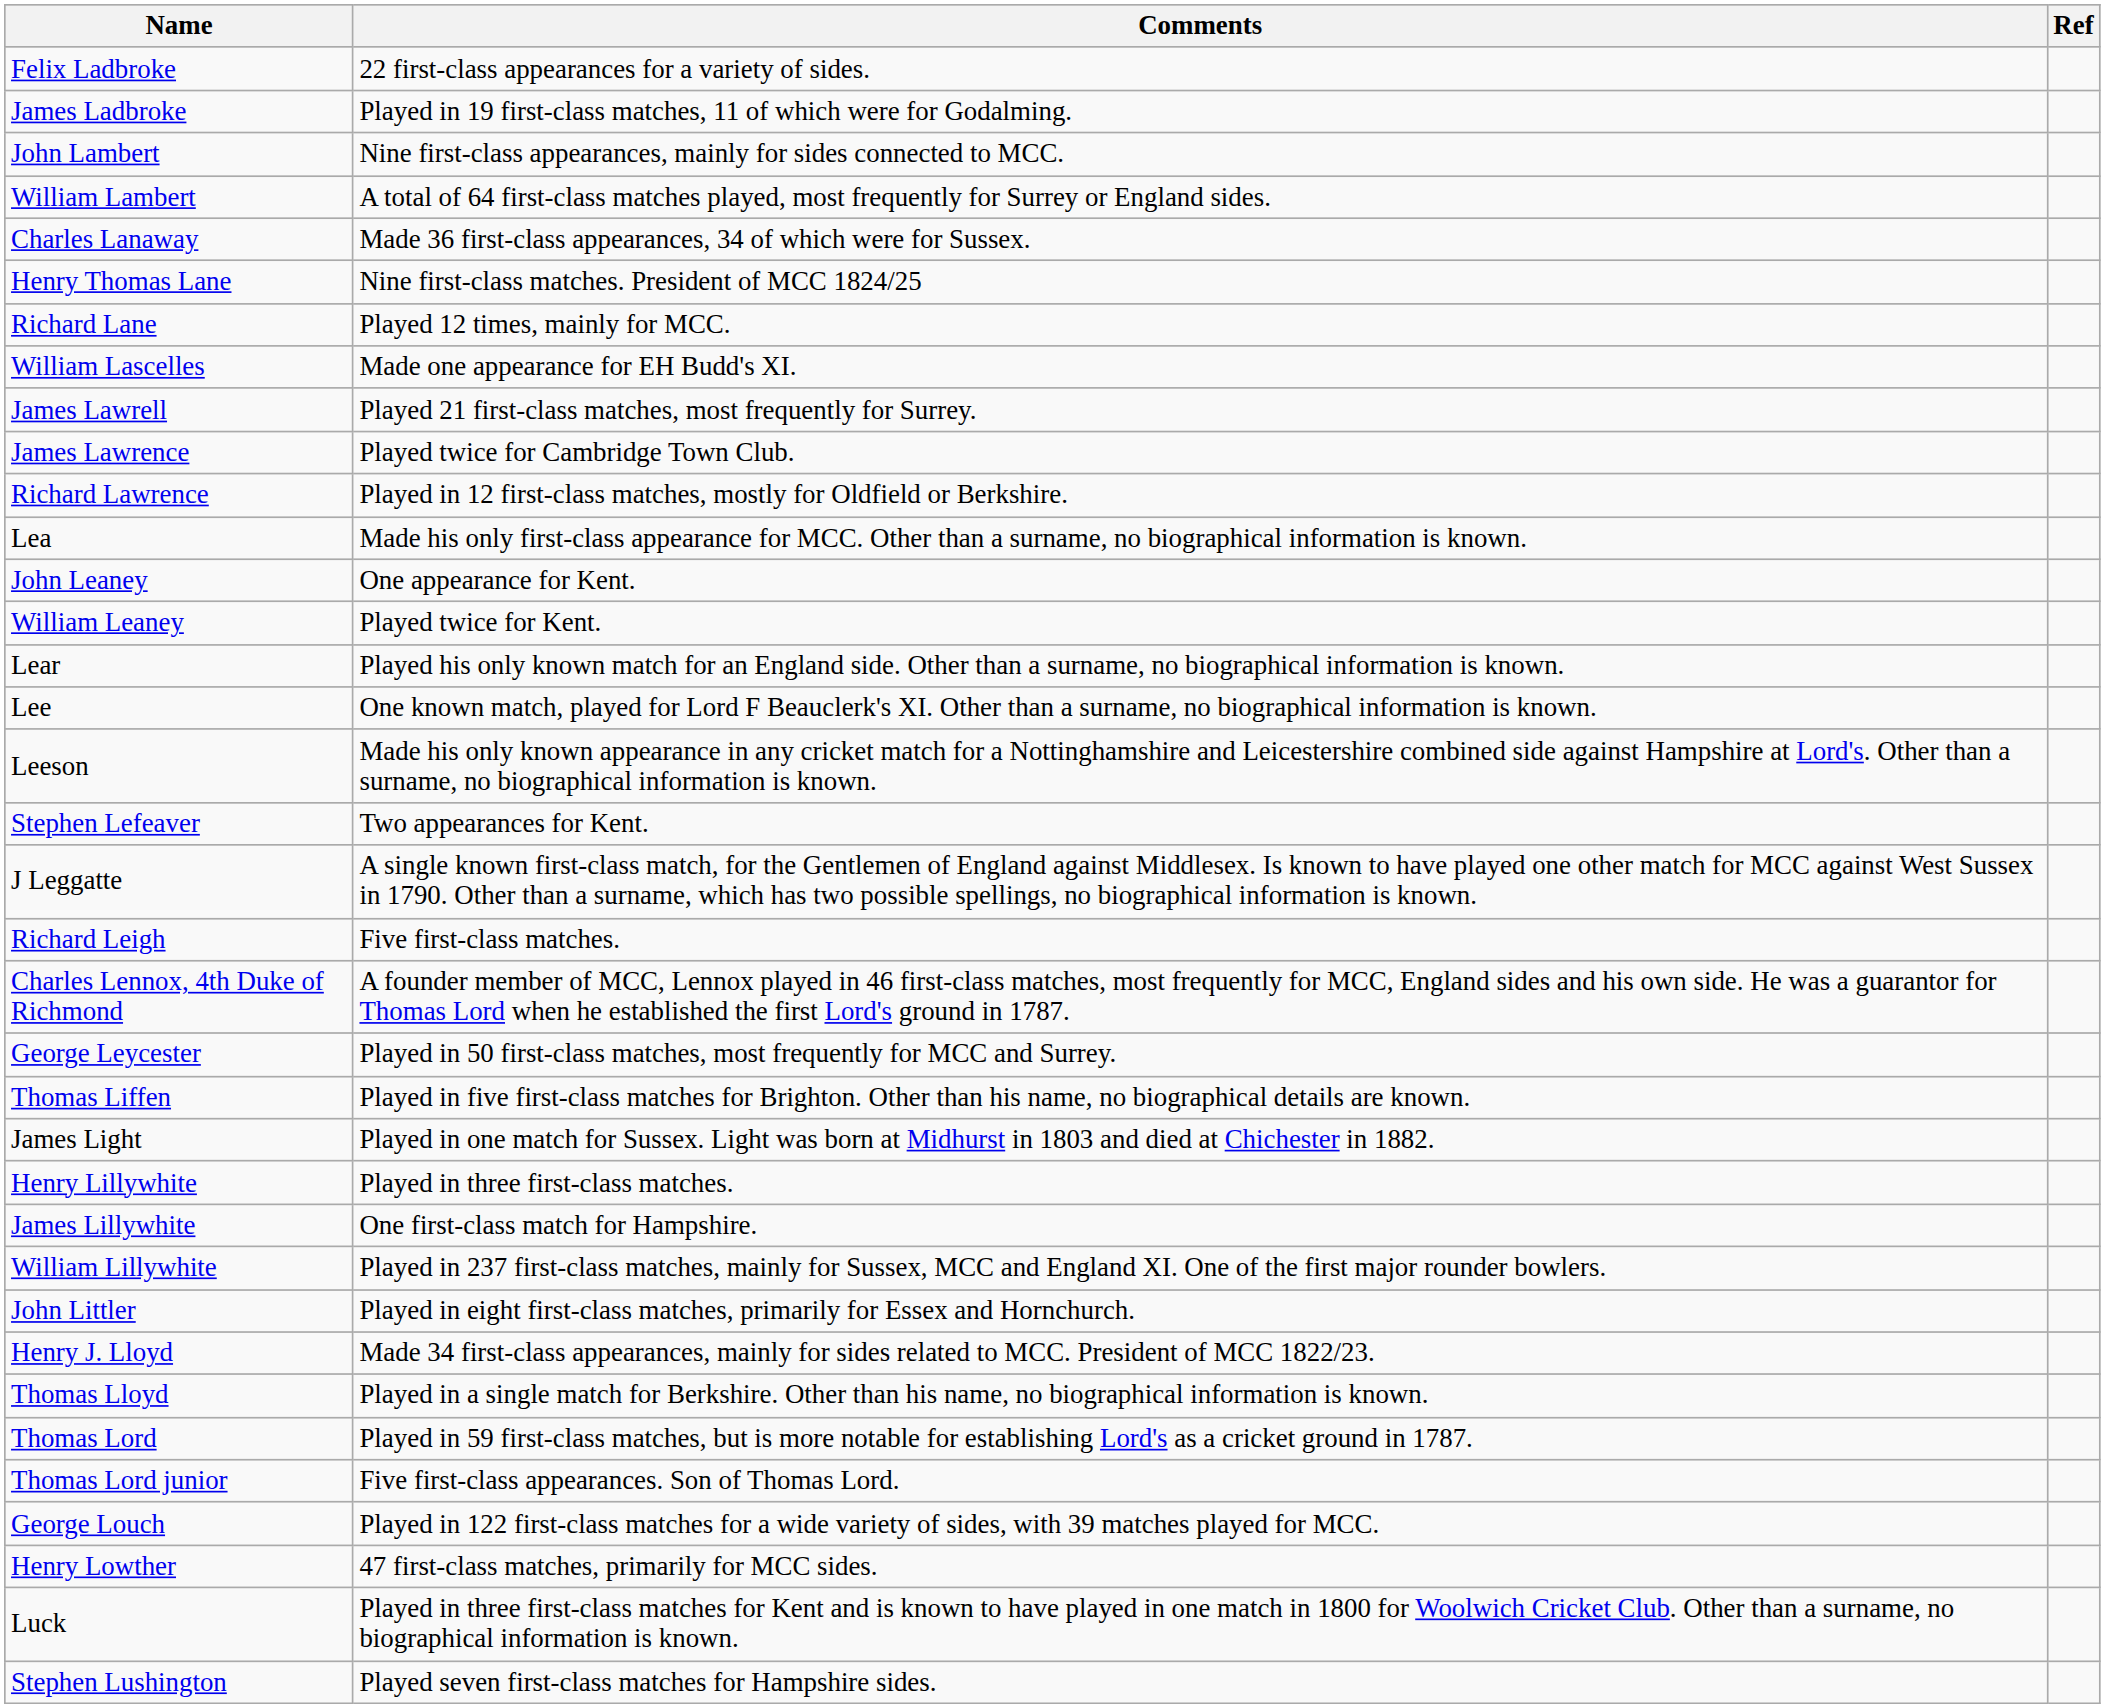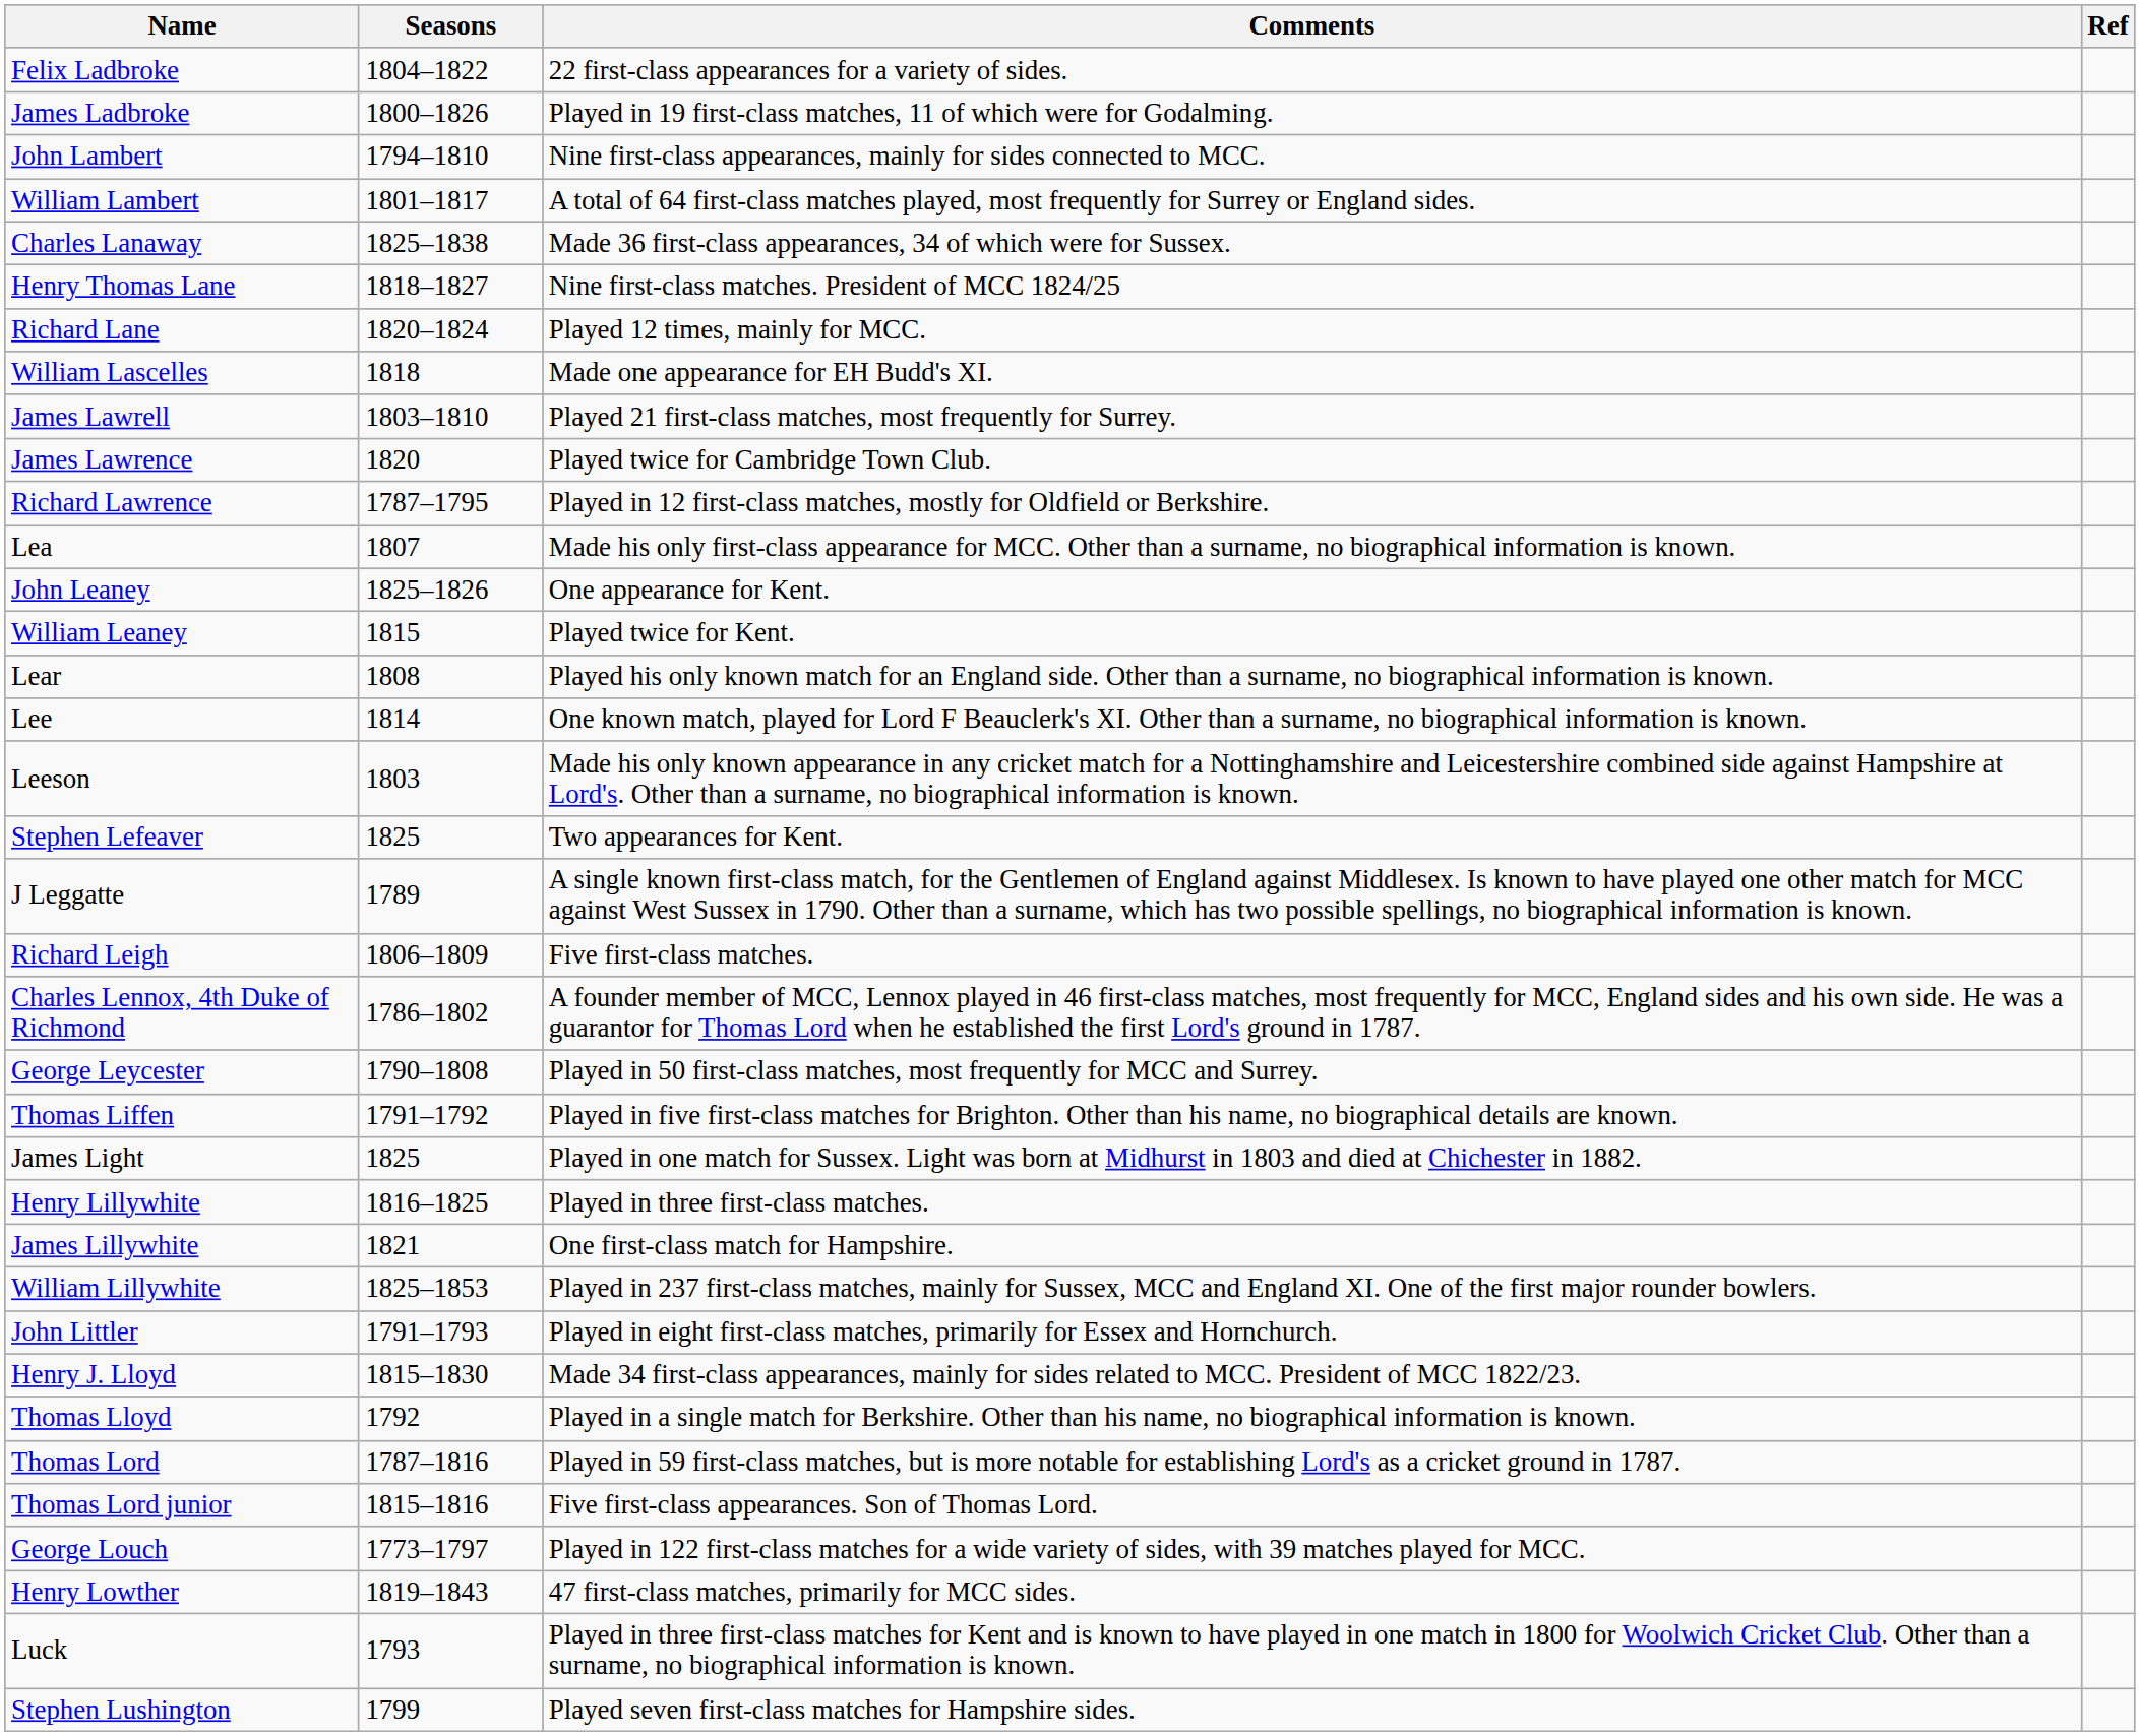 <table class="wikitable">
 <tr>
 <th style="width:200px">Name</th>
+<th style="width: 100px">Seasons</th>
 <th>Comments</th>
 <th>Ref</th>
 </tr>
 <tr>
 <td><a href='#'>Felix Ladbroke</a></td>
+<td>1804–1822</td>
 <td>22 first-class appearances for a variety of sides.</td>
 <td></td>
 </tr>
 <tr>
 <td><a href='#'>James Ladbroke</a></td>
+<td>1800–1826</td>
 <td>Played in 19 first-class matches, 11 of which were for Godalming.</td>
 <td></td>
 </tr>
 <tr>
 <td><a href='#'>John Lambert</a></td>
+<td>1794–1810</td>
 <td>Nine first-class appearances, mainly for sides connected to MCC.</td>
 <td></td>
 </tr>
 <tr>
 <td><a href='#'>William Lambert</a></td>
+<td>1801–1817</td>
 <td>A total of 64 first-class matches played, most frequently for Surrey or England sides.</td>
 <td></td>
 </tr>
 <tr>
 <td><a href='#'>Charles Lanaway</a></td>
+<td>1825–1838</td>
 <td>Made 36 first-class appearances, 34 of which were for Sussex.</td>
 <td></td>
 </tr>
 <tr>
 <td><a href='#'>Henry Thomas Lane</a></td>
+<td>1818–1827</td>
 <td>Nine first-class matches. President of MCC 1824/25</td>
 <td></td>
 </tr>
 <tr>
 <td><a href='#'>Richard Lane</a></td>
+<td>1820–1824</td>
 <td>Played 12 times, mainly for MCC.</td>
 <td></td>
 </tr>
 <tr>
 <td><a href='#'>William Lascelles</a></td>
+<td>1818</td>
 <td>Made one appearance for EH Budd's XI.</td>
 <td></td>
 </tr>
 <tr>
 <td><a href='#'>James Lawrell</a></td>
+<td>1803–1810</td>
 <td>Played 21 first-class matches, most frequently for Surrey.</td>
 <td></td>
 </tr>
 <tr>
 <td><a href='#'>James Lawrence</a></td>
+<td>1820</td>
 <td>Played twice for Cambridge Town Club.</td>
 <td></td>
 </tr>
 <tr>
 <td><a href='#'>Richard Lawrence</a></td>
+<td>1787–1795</td>
 <td>Played in 12 first-class matches, mostly for Oldfield or Berkshire.</td>
 <td></td>
 </tr>
 <tr>
 <td>Lea</td>
+<td>1807</td>
 <td>Made his only first-class appearance for MCC. Other than a surname, no biographical information is known.</td>
 <td></td>
 </tr>
 <tr>
 <td><a href='#'>John Leaney</a></td>
+<td>1825–1826</td>
 <td>One appearance for Kent.</td>
 <td></td>
 </tr>
 <tr>
 <td><a href='#'>William Leaney</a></td>
+<td>1815</td>
 <td>Played twice for Kent.</td>
 <td></td>
 </tr>
 <tr>
 <td>Lear</td>
+<td>1808</td>
 <td>Played his only known match for an England side. Other than a surname, no biographical information is known.</td>
 <td></td>
 </tr>
 <tr>
 <td>Lee</td>
+<td>1814</td>
 <td>One known match, played for Lord F Beauclerk's XI. Other than a surname, no biographical information is known.</td>
 <td></td>
 </tr>
 <tr>
 <td>Leeson</td>
+<td>1803</td>
 <td>Made his only known appearance in any cricket match for a Nottinghamshire and Leicestershire combined side against Hampshire at <a href='#'>Lord's</a>. Other than a surname, no biographical information is known.</td>
 <td></td>
 </tr>
 <tr>
 <td><a href='#'>Stephen Lefeaver</a></td>
+<td>1825</td>
 <td>Two appearances for Kent.</td>
 <td></td>
 </tr>
 <tr>
 <td>J Leggatte</td>
+<td>1789</td>
 <td>A single known first-class match, for the Gentlemen of England against Middlesex. Is known to have played one other match for MCC against West Sussex in 1790. Other than a surname, which has two possible spellings, no biographical information is known.</td>
 <td></td>
 </tr>
 <tr>
 <td><a href='#'>Richard Leigh</a></td>
+<td>1806–1809</td>
 <td>Five first-class matches.</td>
 <td></td>
 </tr>
 <tr>
 <td><a href='#'>Charles Lennox, 4th Duke of Richmond</a></td>
+<td>1786–1802</td>
 <td>A founder member of MCC, Lennox played in 46 first-class matches, most frequently for MCC, England sides and his own side. He was a guarantor for <a href='#'>Thomas Lord</a> when he established the first <a href='#'>Lord's</a> ground in 1787.</td>
 <td></td>
 </tr>
 <tr>
 <td><a href='#'>George Leycester</a></td>
+<td>1790–1808</td>
 <td>Played in 50 first-class matches, most frequently for MCC and Surrey.</td>
 <td></td>
 </tr>
 <tr>
 <td><a href='#'>Thomas Liffen</a></td>
+<td>1791–1792</td>
 <td>Played in five first-class matches for Brighton. Other than his name, no biographical details are known.</td>
 <td></td>
 </tr>
 <tr>
 <td>James Light</td>
+<td>1825</td>
 <td>Played in one match for Sussex. Light was born at <a href='#'>Midhurst</a> in 1803 and died at <a href='#'>Chichester</a> in 1882.</td>
 <td></td>
 </tr>
 <tr>
 <td><a href='#'>Henry Lillywhite</a></td>
+<td>1816–1825</td>
 <td>Played in three first-class matches.</td>
 <td></td>
 </tr>
 <tr>
 <td><a href='#'>James Lillywhite</a></td>
+<td>1821</td>
 <td>One first-class match for Hampshire.</td>
 <td></td>
 </tr>
 <tr>
 <td><a href='#'>William Lillywhite</a></td>
+<td>1825–1853</td>
 <td>Played in 237 first-class matches, mainly for Sussex, MCC and England XI. One of the first major rounder bowlers.</td>
 <td></td>
 </tr>
 <tr>
 <td><a href='#'>John Littler</a></td>
+<td>1791–1793</td>
 <td>Played in eight first-class matches, primarily for Essex and Hornchurch.</td>
 <td></td>
 </tr>
 <tr>
 <td><a href='#'>Henry J. Lloyd</a></td>
+<td>1815–1830</td>
 <td>Made 34 first-class appearances, mainly for sides related to MCC. President of MCC 1822/23.</td>
 <td></td>
 </tr>
 <tr>
 <td><a href='#'>Thomas Lloyd</a></td>
+<td>1792</td>
 <td>Played in a single match for Berkshire. Other than his name, no biographical information is known.</td>
 <td></td>
 </tr>
 <tr>
 <td><a href='#'>Thomas Lord</a></td>
+<td>1787–1816</td>
 <td>Played in 59 first-class matches, but is more notable for establishing <a href='#'>Lord's</a> as a cricket ground in 1787.</td>
 <td></td>
 </tr>
 <tr>
 <td><a href='#'>Thomas Lord junior</a></td>
+<td>1815–1816</td>
 <td>Five first-class appearances. Son of Thomas Lord.</td>
 <td></td>
 </tr>
 <tr>
 <td><a href='#'>George Louch</a></td>
+<td>1773–1797</td>
 <td>Played in 122 first-class matches for a wide variety of sides, with 39 matches played for MCC.</td>
 <td></td>
 </tr>
 <tr>
 <td><a href='#'>Henry Lowther</a></td>
+<td>1819–1843</td>
 <td>47 first-class matches, primarily for MCC sides.</td>
 <td></td>
 </tr>
 <tr>
 <td>Luck</td>
+<td>1793</td>
 <td>Played in three first-class matches for Kent and is known to have played in one match in 1800 for <a href='#'>Woolwich Cricket Club</a>. Other than a surname, no biographical information is known.</td>
 <td></td>
 </tr>
 <tr>
 <td><a href='#'>Stephen Lushington</a></td>
+<td>1799</td>
 <td>Played seven first-class matches for Hampshire sides.</td>
 <td></td>
 </tr>
 </table>
